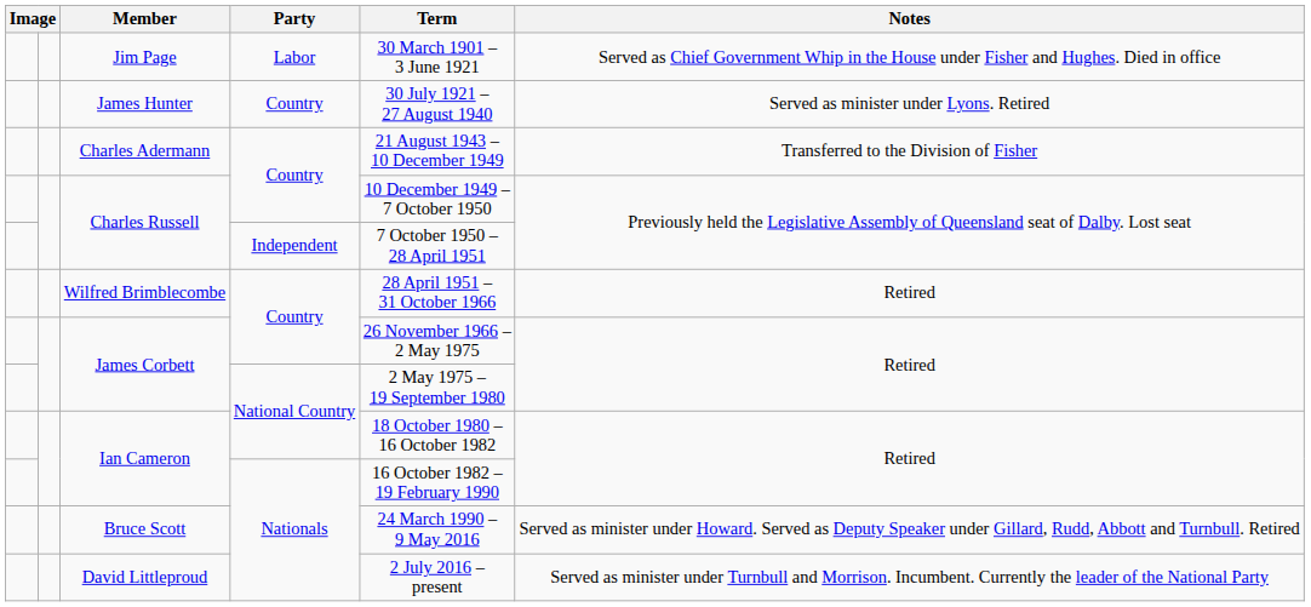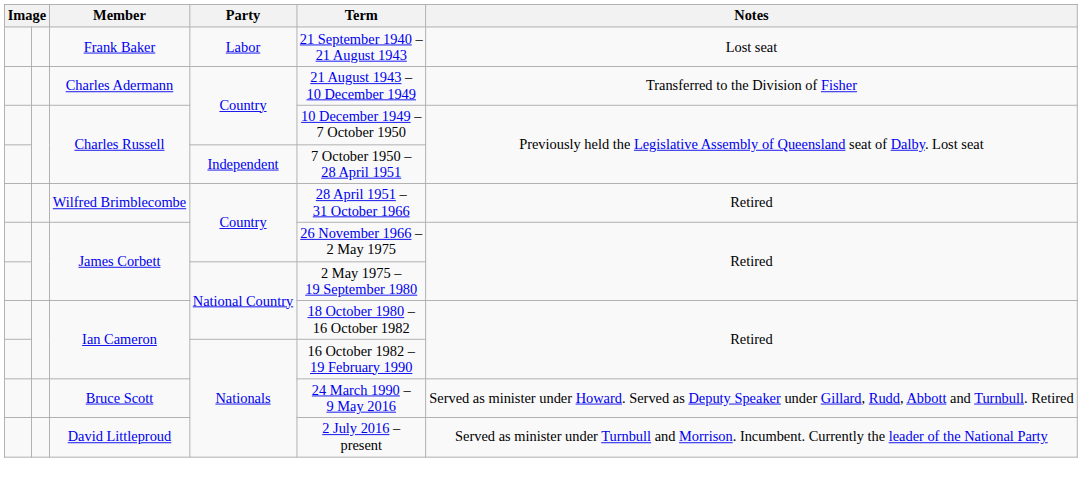 <table class="wikitable" style="text-align:center">
 <tr>
 <th colspan=2>Image</th>
 <th>Member</th>
 <th>Party</th>
 <th>Term</th>
 <th>Notes</th>
 </tr>
 <tr>
 <td> </td>
 <td></td>
-<td><a href='#'>Jim Page</a><br></td>
+<td><a href='#'>Frank Baker</a><br></td>
 <td><a href='#'>Labor</a></td>
-<td nowrap><a href='#'>30 March 1901</a> –<br>3 June 1921</td>
-<td>Served as <a href='#'>Chief Government Whip in the House</a> under <a href='#'>Fisher</a> and <a href='#'>Hughes</a>. Died in office</td>
-</tr>
-<tr>
-<td> </td>
-<td></td>
-<td><a href='#'>James Hunter</a><br></td>
-<td><a href='#'>Country</a></td>
-<td nowrap><a href='#'>30 July 1921</a> –<br><a href='#'>27 August 1940</a></td>
-<td>Served as minister under <a href='#'>Lyons</a>. Retired</td>
+<td nowrap><a href='#'>21 September 1940</a> –<br><a href='#'>21 August 1943</a></td>
+<td>Lost seat</td>
 </tr>
 <tr>
 <td> </td>
 <td></td>
 <td><a href='#'>Charles Adermann</a><br></td>
 <td rowspan="2"><a href='#'>Country</a></td>
 <td nowrap><a href='#'>21 August 1943</a> –<br><a href='#'>10 December 1949</a></td>
 <td>Transferred to the Division of <a href='#'>Fisher</a></td>
 </tr>
 <tr>
 <td> </td>
 <td rowspan=2></td>
 <td rowspan=2><a href='#'>Charles Russell</a><br></td>
 <td nowrap><a href='#'>10 December 1949</a> –<br>7 October 1950</td>
 <td rowspan=2>Previously held the <a href='#'>Legislative Assembly of Queensland</a> seat of <a href='#'>Dalby</a>. Lost seat</td>
 </tr>
 <tr>
 <td> </td>
 <td nowrap><a href='#'>Independent</a></td>
 <td nowrap>7 October 1950 –<br><a href='#'>28 April 1951</a></td>
 </tr>
 <tr>
 <td> </td>
 <td></td>
 <td><a href='#'>Wilfred Brimblecombe</a><br></td>
 <td rowspan="2"><a href='#'>Country</a></td>
 <td nowrap><a href='#'>28 April 1951</a> –<br><a href='#'>31 October 1966</a></td>
 <td>Retired</td>
 </tr>
 <tr>
 <td> </td>
 <td rowspan=2></td>
 <td rowspan=2><a href='#'>James Corbett</a><br></td>
 <td nowrap><a href='#'>26 November 1966</a> –<br>2 May 1975</td>
 <td rowspan=2>Retired</td>
 </tr>
 <tr>
 <td> </td>
 <td rowspan="2"><a href='#'>National Country</a></td>
 <td nowrap>2 May 1975 –<br><a href='#'>19 September 1980</a></td>
 </tr>
 <tr>
 <td> </td>
 <td rowspan=2></td>
 <td rowspan=2><a href='#'>Ian Cameron</a><br></td>
 <td nowrap><a href='#'>18 October 1980</a> –<br>16 October 1982</td>
 <td rowspan=2>Retired</td>
 </tr>
 <tr>
 <td> </td>
 <td rowspan="3"><a href='#'>Nationals</a></td>
 <td nowrap>16 October 1982 –<br><a href='#'>19 February 1990</a></td>
 </tr>
 <tr>
 <td> </td>
 <td></td>
 <td><a href='#'>Bruce Scott</a><br></td>
 <td nowrap><a href='#'>24 March 1990</a> –<br><a href='#'>9 May 2016</a></td>
 <td>Served as minister under <a href='#'>Howard</a>. Served as <a href='#'>Deputy Speaker</a> under <a href='#'>Gillard</a>, <a href='#'>Rudd</a>, <a href='#'>Abbott</a> and <a href='#'>Turnbull</a>. Retired</td>
 </tr>
 <tr>
 <td> </td>
 <td></td>
 <td><a href='#'>David Littleproud</a><br></td>
 <td nowrap><a href='#'>2 July 2016</a> –<br>present</td>
 <td>Served as minister under <a href='#'>Turnbull</a> and <a href='#'>Morrison</a>. Incumbent. Currently the <a href='#'>leader of the National Party</a></td>
 </tr>
 </table>
